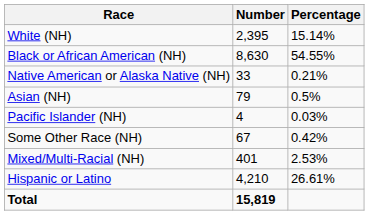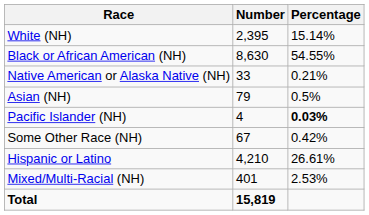 <table class="wikitable">
 <tr>
 <th>Race</th>
 <th>Number</th>
 <th>Percentage</th>
 </tr>
 <tr>
 <td><a href='#'>White</a> (NH)</td>
 <td>2,395</td>
 <td>15.14%</td>
 </tr>
 <tr>
 <td><a href='#'>Black or African American</a> (NH)</td>
 <td>8,630</td>
 <td>54.55%</td>
 </tr>
 <tr>
 <td><a href='#'>Native American</a> or <a href='#'>Alaska Native</a> (NH)</td>
 <td>33</td>
 <td>0.21%</td>
 </tr>
 <tr>
 <td><a href='#'>Asian</a> (NH)</td>
 <td>79</td>
 <td>0.5%</td>
 </tr>
 <tr>
 <td><a href='#'>Pacific Islander</a> (NH)</td>
 <td>4</td>
-<td>0.03%</td>
+<td><strong>0.03%</strong></td>
 </tr>
 <tr>
 <td>Some Other Race (NH)</td>
 <td>67</td>
 <td>0.42%</td>
 </tr>
 <tr>
+<td><a href='#'>Hispanic or Latino</a></td>
+<td>4,210</td>
+<td>26.61%</td>
+</tr>
+<tr>
 <td><a href='#'>Mixed/Multi-Racial</a> (NH)</td>
 <td>401</td>
 <td>2.53%</td>
-</tr>
-<tr>
-<td><a href='#'>Hispanic or Latino</a></td>
-<td>4,210</td>
-<td>26.61%</td>
 </tr>
 <tr>
 <td><strong>Total</strong></td>
 <td><strong>15,819</strong></td>
 <td></td>
 </tr>
 </table>
